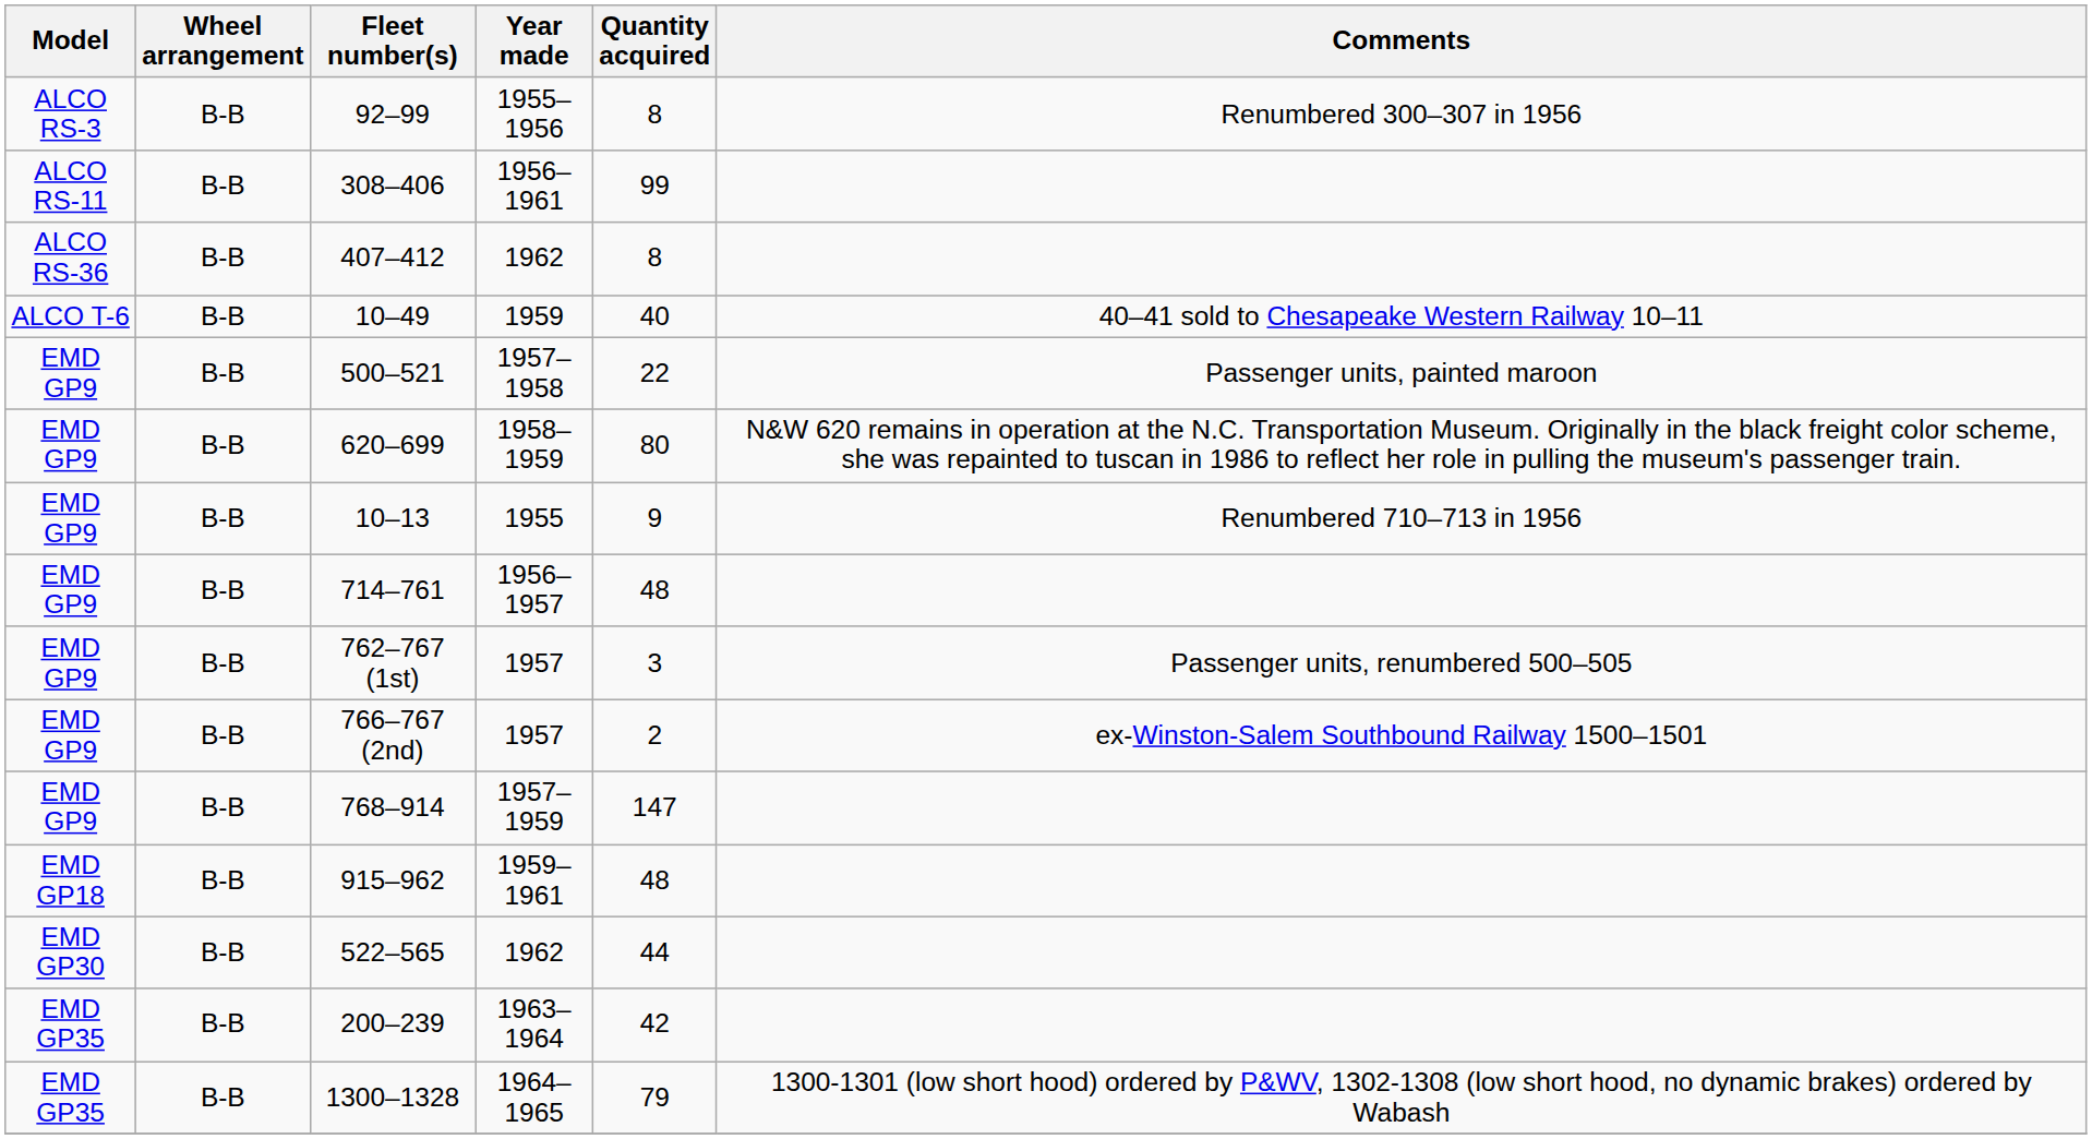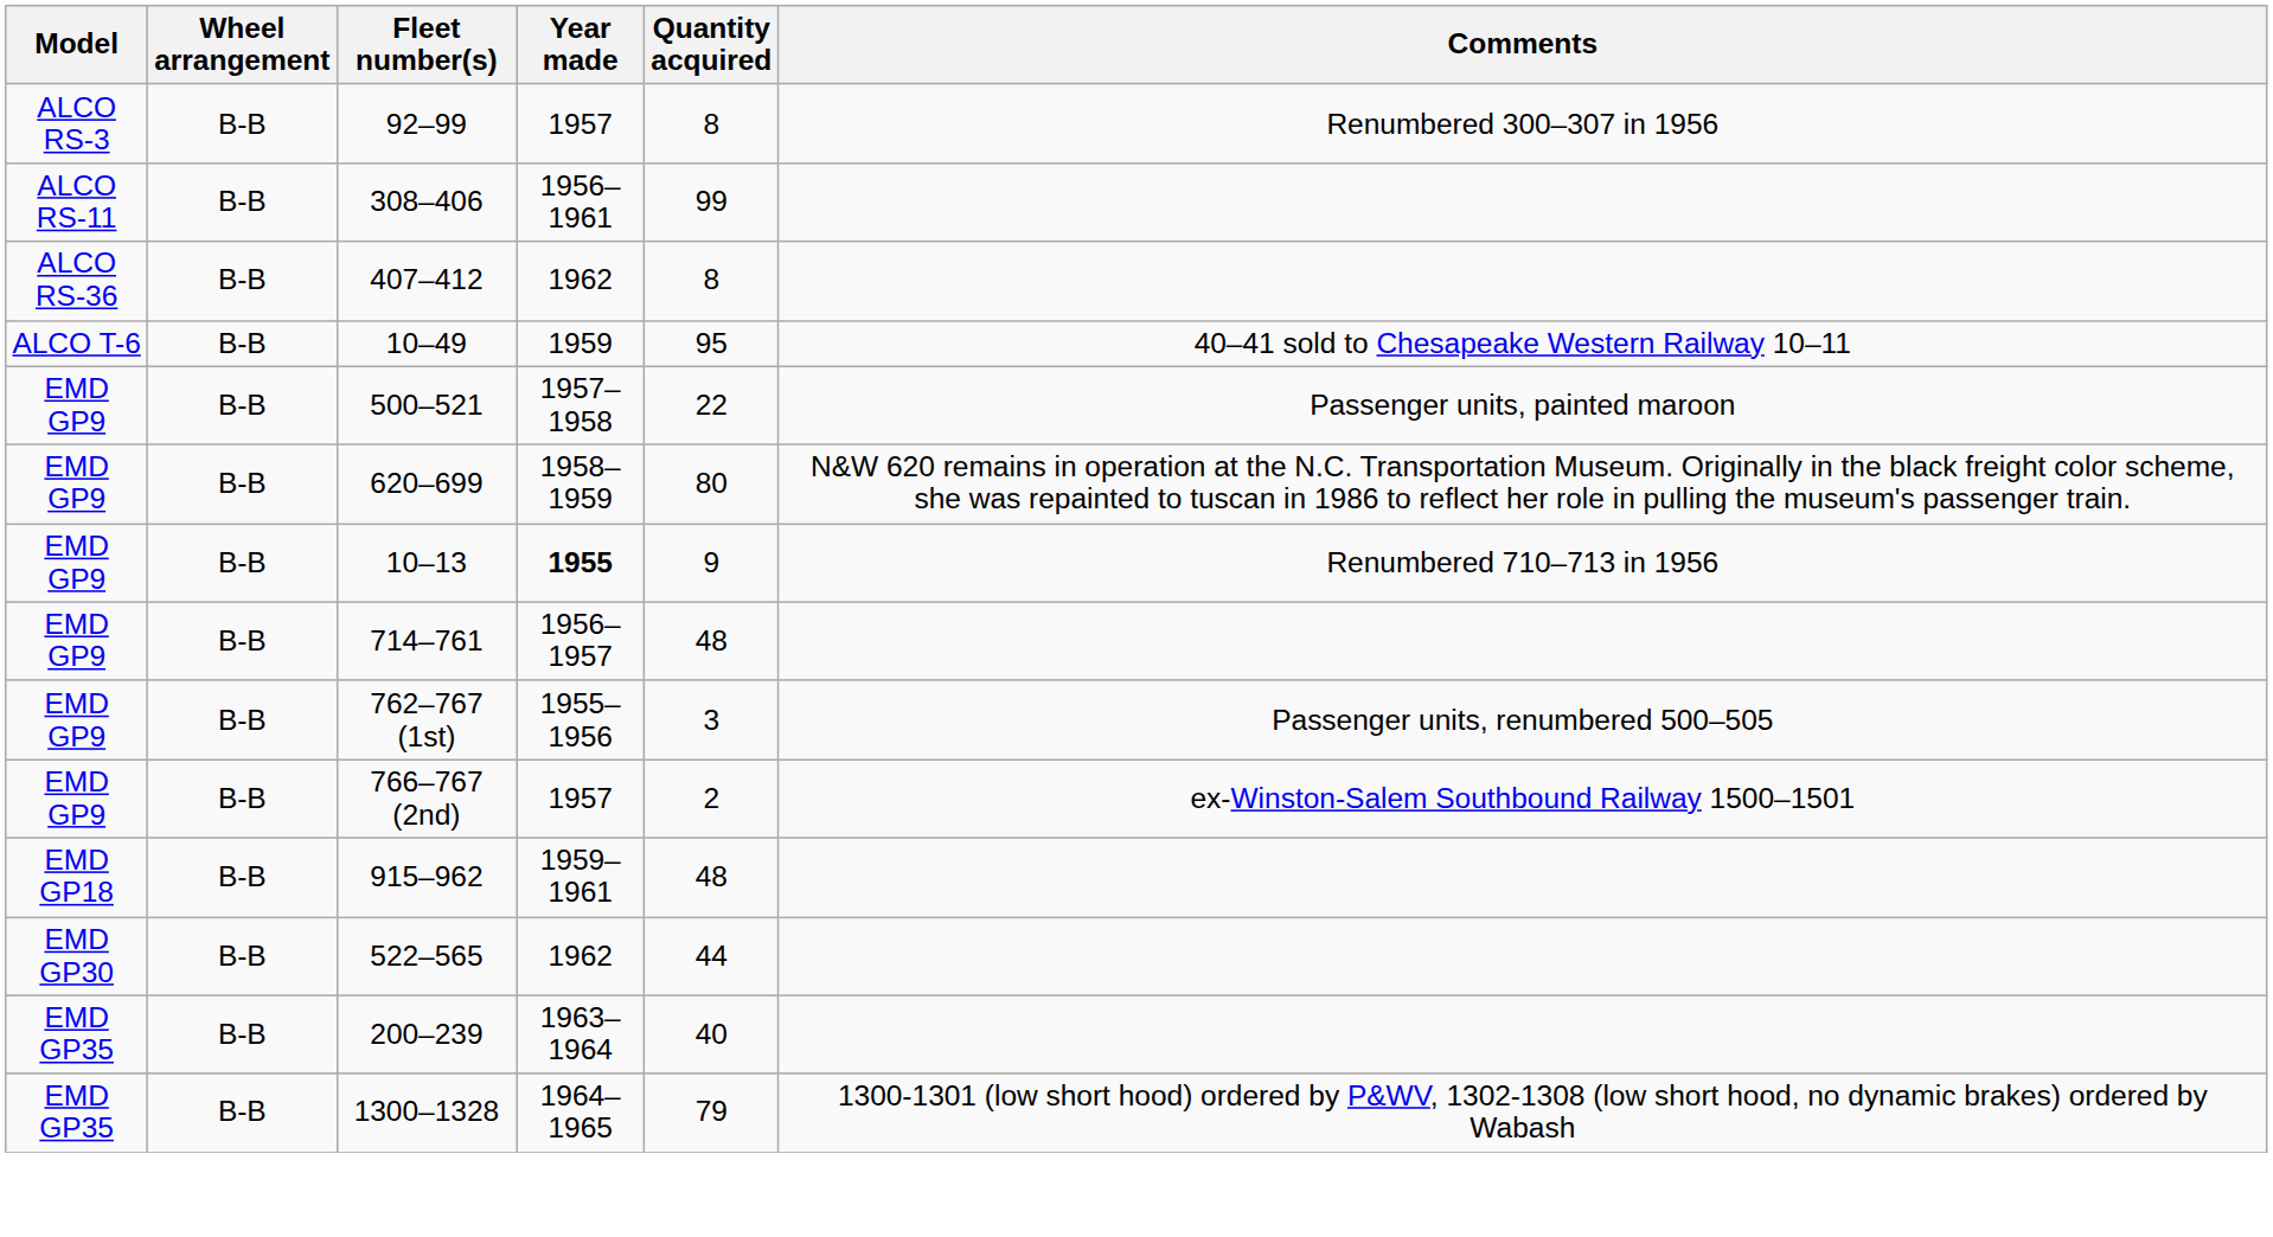 <table class="wikitable" style="text-align:center">
 <tr>
 <th>Model</th>
 <th>Wheel<br>arrangement</th>
 <th>Fleet<br>number(s)</th>
 <th>Year<br>made</th>
 <th>Quantity<br>acquired</th>
 <th>Comments</th>
 </tr>
 <tr>
 <td><a href='#'>ALCO RS-3</a></td>
 <td>B-B</td>
 <td>92–99</td>
-<td>1955–1956</td>
+<td>1957</td>
 <td>8</td>
 <td>Renumbered 300–307 in 1956</td>
 </tr>
 <tr>
 <td><a href='#'>ALCO RS-11</a></td>
 <td>B-B</td>
 <td>308–406</td>
 <td>1956–1961</td>
 <td>99</td>
 <td></td>
 </tr>
 <tr>
 <td><a href='#'>ALCO RS-36</a></td>
 <td>B-B</td>
 <td>407–412</td>
 <td>1962</td>
 <td>8</td>
 <td></td>
 </tr>
 <tr>
 <td><a href='#'>ALCO T-6</a></td>
 <td>B-B</td>
 <td>10–49</td>
 <td>1959</td>
-<td>40</td>
+<td>95</td>
 <td>40–41 sold to <a href='#'>Chesapeake Western Railway</a> 10–11</td>
 </tr>
 <tr>
 <td><a href='#'>EMD GP9</a></td>
 <td>B-B</td>
 <td>500–521</td>
 <td>1957–1958</td>
 <td>22</td>
 <td>Passenger units, painted maroon</td>
 </tr>
 <tr>
 <td><a href='#'>EMD GP9</a></td>
 <td>B-B</td>
 <td>620–699</td>
 <td>1958–1959</td>
 <td>80</td>
 <td>N&W 620 remains in operation at the N.C. Transportation Museum.  Originally in the black freight color scheme, she was repainted to tuscan in 1986 to reflect her role in pulling the museum's passenger train.</td>
 </tr>
 <tr>
 <td><a href='#'>EMD GP9</a></td>
 <td>B-B</td>
 <td>10–13</td>
-<td>1955</td>
+<td><strong>1955</strong></td>
 <td>9</td>
 <td>Renumbered 710–713 in 1956</td>
 </tr>
 <tr>
 <td><a href='#'>EMD GP9</a></td>
 <td>B-B</td>
 <td>714–761</td>
 <td>1956–1957</td>
 <td>48</td>
 <td></td>
 </tr>
 <tr>
 <td><a href='#'>EMD GP9</a></td>
 <td>B-B</td>
 <td>762–767 (1st)</td>
-<td>1957</td>
+<td>1955–1956</td>
 <td>3</td>
 <td>Passenger units, renumbered 500–505</td>
 </tr>
 <tr>
 <td><a href='#'>EMD GP9</a></td>
 <td>B-B</td>
 <td>766–767 (2nd)</td>
 <td>1957</td>
 <td>2</td>
 <td>ex-<a href='#'>Winston-Salem Southbound Railway</a> 1500–1501</td>
-</tr>
-<tr>
-<td><a href='#'>EMD GP9</a></td>
-<td>B-B</td>
-<td>768–914</td>
-<td>1957–1959</td>
-<td>147</td>
-<td></td>
 </tr>
 <tr>
 <td><a href='#'>EMD GP18</a></td>
 <td>B-B</td>
 <td>915–962</td>
 <td>1959–1961</td>
 <td>48</td>
 <td></td>
 </tr>
 <tr>
 <td><a href='#'>EMD GP30</a></td>
 <td>B-B</td>
 <td>522–565</td>
 <td>1962</td>
 <td>44</td>
 <td></td>
 </tr>
 <tr>
 <td><a href='#'>EMD GP35</a></td>
 <td>B-B</td>
 <td>200–239</td>
 <td>1963–1964</td>
-<td>42</td>
+<td>40</td>
 <td></td>
 </tr>
 <tr>
 <td><a href='#'>EMD GP35</a></td>
 <td>B-B</td>
 <td>1300–1328</td>
 <td>1964–1965</td>
 <td>79</td>
 <td>1300-1301 (low short hood) ordered by <a href='#'>P&WV</a>, 1302-1308 (low short hood, no dynamic brakes) ordered by Wabash</td>
 </tr>
 <tr>
 </tr>
 </table>
